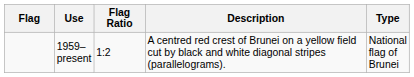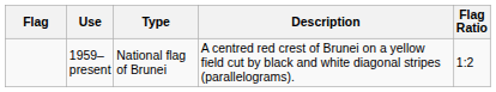 <table class=wikitable width=100%>
 <tr>
 <th width=15%>Flag</th>
 <th>Use</th>
+<th width="20%">Type</th>
+<th width=85%>Description</th>
 <th width=15%>Flag Ratio</th>
-<th width=85%>Description</th>
-<th width="20%">Type</th>
 </tr>
 <tr>
 <td></td>
 <td>1959–present</td>
+<td>National flag of Brunei</td>
+<td>A centred red crest of Brunei on a yellow field cut by black and white diagonal stripes (parallelograms).</td>
 <td>1:2</td>
-<td>A centred red crest of Brunei on a yellow field cut by black and white diagonal stripes (parallelograms).</td>
-<td>National flag of Brunei</td>
 </tr>
 </table>
